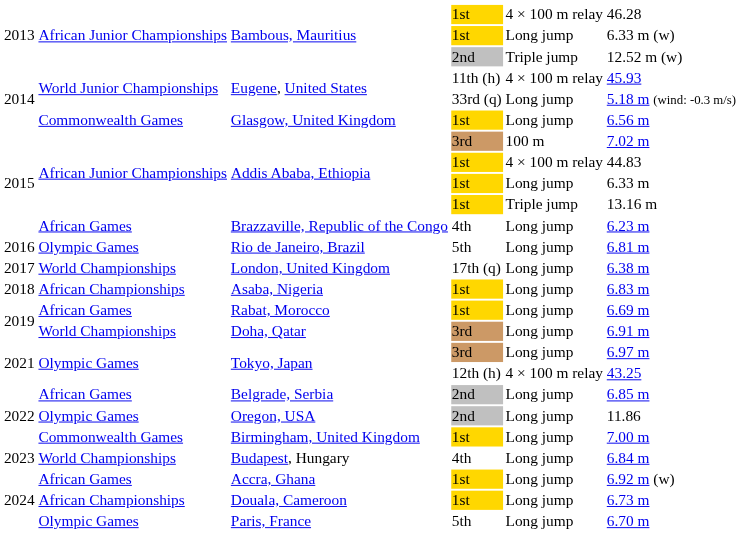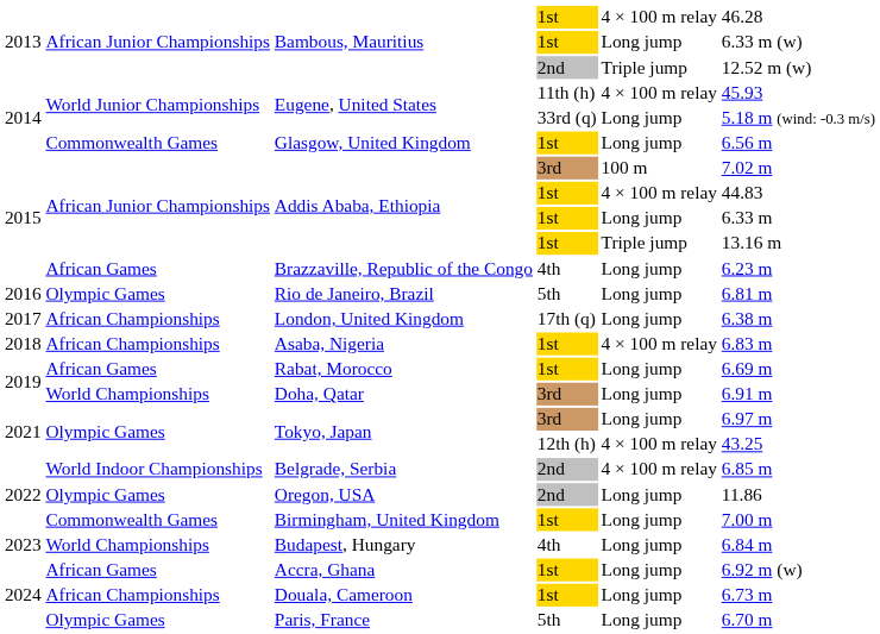 <table>
 <tr>
 <td rowspan=3>2013</td>
 <td rowspan=3><a href='#'>African Junior Championships</a></td>
 <td rowspan=3><a href='#'>Bambous, Mauritius</a></td>
 <td bgcolor=gold>1st</td>
 <td>4 × 100 m relay</td>
 <td>46.28</td>
 </tr>
 <tr>
 <td bgcolor=gold>1st</td>
 <td>Long jump</td>
 <td>6.33 m (w)</td>
 </tr>
 <tr>
 <td bgcolor=silver>2nd</td>
 <td>Triple jump</td>
 <td>12.52 m (w)</td>
 </tr>
 <tr>
 <td rowspan=3>2014</td>
 <td rowspan=2><a href='#'>World Junior Championships</a></td>
 <td rowspan=2><a href='#'>Eugene</a>, <a href='#'>United States</a></td>
 <td>11th (h)</td>
 <td>4 × 100 m relay</td>
 <td><a href='#'>45.93</a></td>
 </tr>
 <tr>
 <td>33rd (q)</td>
 <td>Long jump</td>
 <td><a href='#'>5.18 m</a> <small>(wind: -0.3 m/s)</small></td>
 </tr>
 <tr>
 <td><a href='#'>Commonwealth Games</a></td>
 <td><a href='#'>Glasgow, United Kingdom</a></td>
 <td bgcolor=gold>1st</td>
 <td>Long jump</td>
 <td><a href='#'>6.56 m</a></td>
 </tr>
 <tr>
 <td rowspan=5>2015</td>
 <td rowspan=4><a href='#'>African Junior Championships</a></td>
 <td rowspan=4><a href='#'>Addis Ababa, Ethiopia</a></td>
 <td bgcolor=cc9966>3rd</td>
 <td>100 m</td>
 <td><a href='#'>7.02 m</a></td>
 </tr>
 <tr>
 <td bgcolor=gold>1st</td>
 <td>4 × 100 m relay</td>
 <td>44.83</td>
 </tr>
 <tr>
 <td bgcolor=gold>1st</td>
 <td>Long jump</td>
 <td>6.33 m</td>
 </tr>
 <tr>
 <td bgcolor=gold>1st</td>
 <td>Triple jump</td>
 <td>13.16 m</td>
 </tr>
 <tr>
 <td><a href='#'>African Games</a></td>
 <td><a href='#'>Brazzaville, Republic of the Congo</a></td>
 <td>4th</td>
 <td>Long jump</td>
 <td><a href='#'>6.23 m</a></td>
 </tr>
 <tr>
 <td>2016</td>
 <td><a href='#'>Olympic Games</a></td>
 <td><a href='#'>Rio de Janeiro, Brazil</a></td>
 <td>5th</td>
 <td>Long jump</td>
 <td><a href='#'>6.81 m</a></td>
 </tr>
 <tr>
 <td>2017</td>
-<td><a href='#'>World Championships</a></td>
+<td><a href='#'>African Championships</a></td>
 <td><a href='#'>London, United Kingdom</a></td>
 <td>17th (q)</td>
 <td>Long jump</td>
 <td><a href='#'>6.38 m</a></td>
 </tr>
 <tr>
 <td>2018</td>
 <td><a href='#'>African Championships</a></td>
 <td><a href='#'>Asaba, Nigeria</a></td>
 <td bgcolor=gold>1st</td>
-<td>Long jump</td>
+<td>4 × 100 m relay</td>
 <td><a href='#'>6.83 m</a></td>
 </tr>
 <tr>
 <td rowspan=2>2019</td>
 <td><a href='#'>African Games</a></td>
 <td><a href='#'>Rabat, Morocco</a></td>
 <td bgcolor=gold>1st</td>
 <td>Long jump</td>
 <td><a href='#'>6.69 m</a></td>
 </tr>
 <tr>
 <td><a href='#'>World Championships</a></td>
 <td><a href='#'>Doha, Qatar</a></td>
 <td bgcolor=cc9966>3rd</td>
 <td>Long jump</td>
 <td><a href='#'>6.91 m</a></td>
 </tr>
 <tr>
 <td rowspan=2>2021</td>
 <td rowspan=2><a href='#'>Olympic Games</a></td>
 <td rowspan=2><a href='#'>Tokyo, Japan</a></td>
 <td bgcolor=cc9966>3rd</td>
 <td>Long jump</td>
 <td><a href='#'>6.97 m</a></td>
 </tr>
 <tr>
 <td>12th (h)</td>
 <td>4 × 100 m relay</td>
 <td><a href='#'>43.25</a></td>
 </tr>
 <tr>
 <td rowspan=3>2022</td>
-<td><a href='#'>African Games</a></td>
+<td><a href='#'>World Indoor Championships</a></td>
 <td><a href='#'>Belgrade, Serbia</a></td>
 <td bgcolor=silver>2nd</td>
-<td>Long jump</td>
+<td>4 × 100 m relay</td>
 <td><a href='#'>6.85 m</a></td>
 </tr>
 <tr>
 <td><a href='#'>Olympic Games</a></td>
 <td><a href='#'>Oregon, USA</a></td>
 <td bgcolor=silver>2nd</td>
 <td>Long jump</td>
 <td>11.86</td>
 </tr>
 <tr>
 <td><a href='#'>Commonwealth Games</a></td>
 <td><a href='#'>Birmingham, United Kingdom</a></td>
 <td bgcolor=gold>1st</td>
 <td>Long jump</td>
 <td><a href='#'>7.00 m</a></td>
 </tr>
 <tr>
 <td>2023</td>
 <td><a href='#'>World Championships</a></td>
 <td><a href='#'>Budapest</a>, Hungary</td>
 <td>4th</td>
 <td>Long jump</td>
 <td><a href='#'>6.84 m</a></td>
 </tr>
 <tr>
 <td rowspan=3>2024</td>
 <td><a href='#'>African Games</a></td>
 <td><a href='#'>Accra, Ghana</a></td>
 <td bgcolor=gold>1st</td>
 <td>Long jump</td>
 <td><a href='#'>6.92 m</a> (w)</td>
 </tr>
 <tr>
 <td><a href='#'>African Championships</a></td>
 <td><a href='#'>Douala, Cameroon</a></td>
 <td bgcolor=gold>1st</td>
 <td>Long jump</td>
 <td><a href='#'>6.73 m</a></td>
 </tr>
 <tr>
 <td><a href='#'>Olympic Games</a></td>
 <td><a href='#'>Paris, France</a></td>
 <td>5th</td>
 <td>Long jump</td>
 <td><a href='#'>6.70 m</a></td>
 </tr>
 </table>
